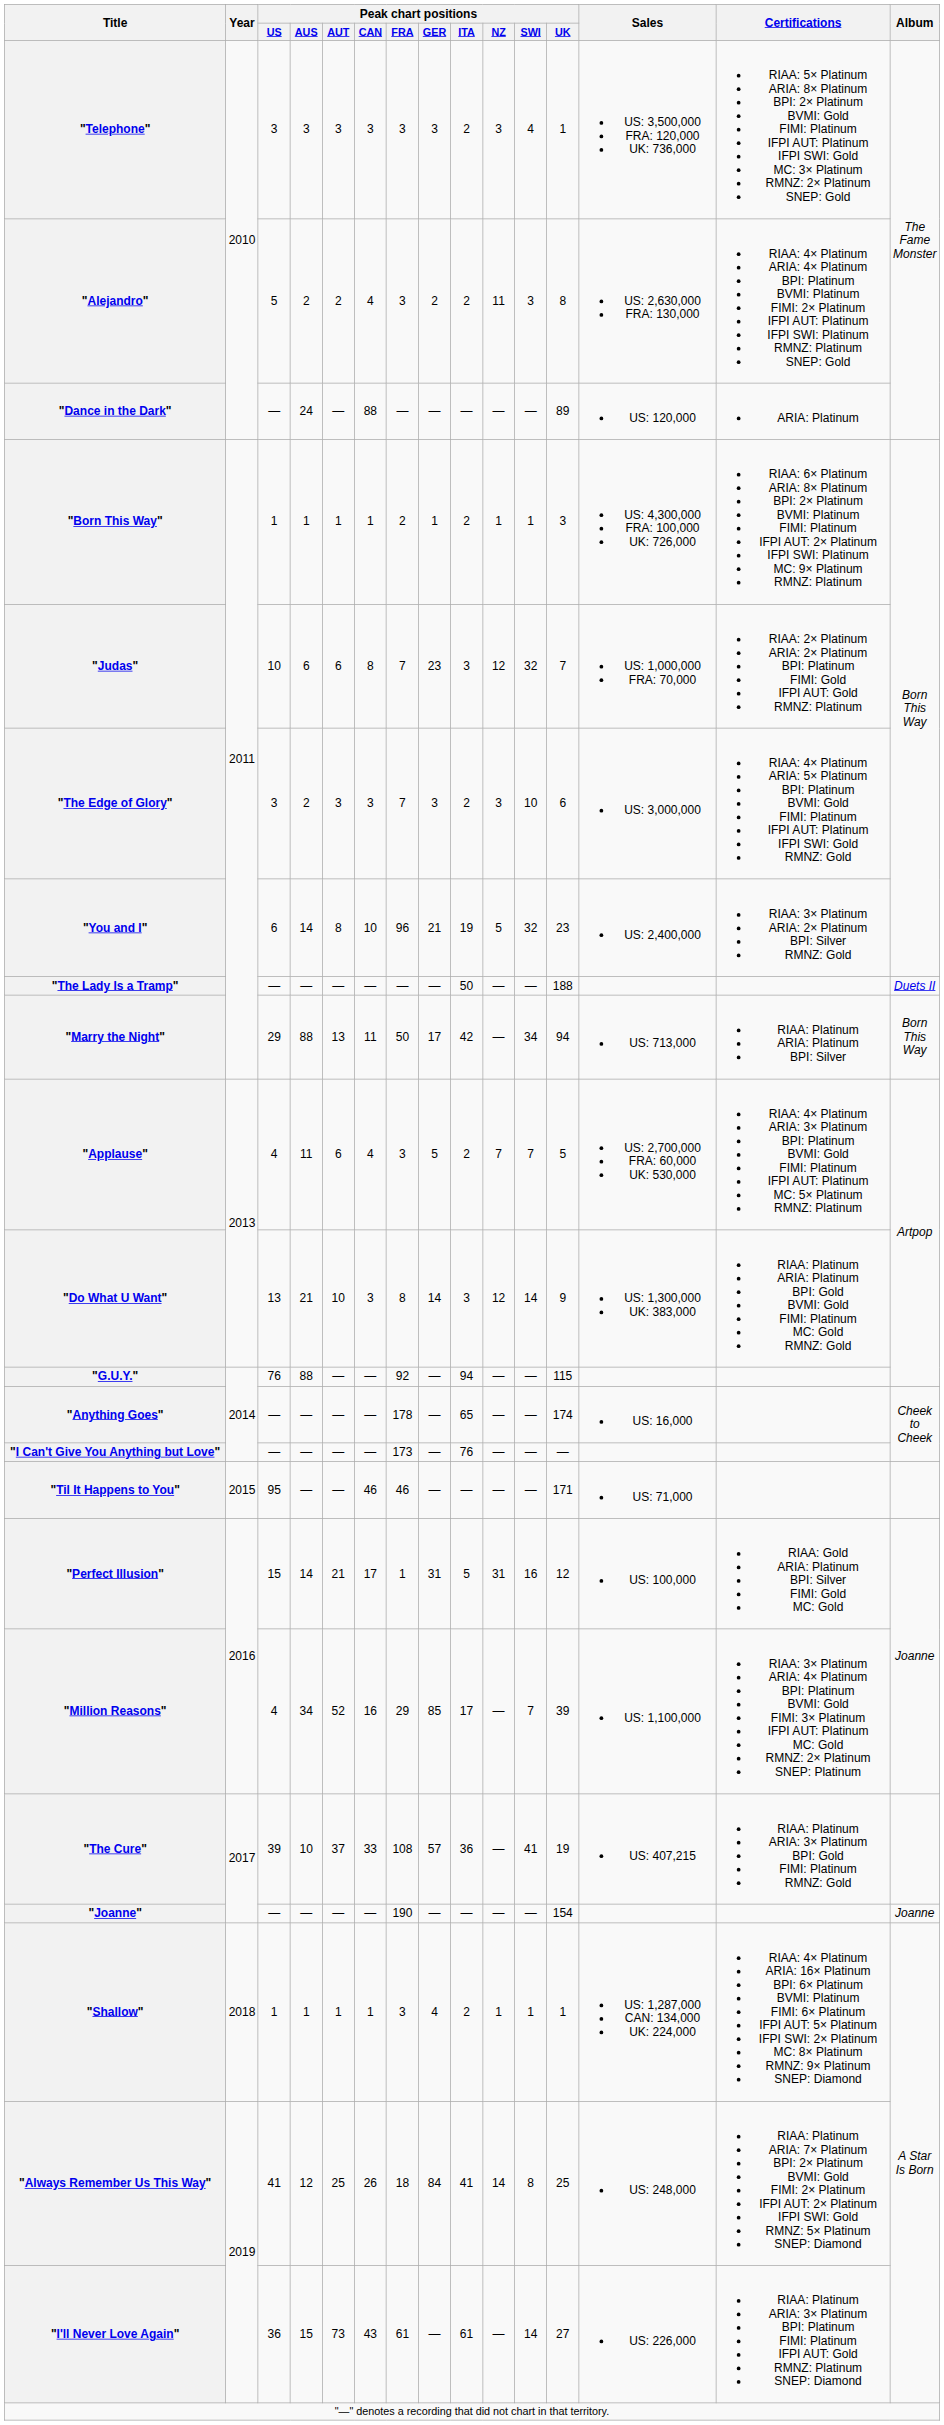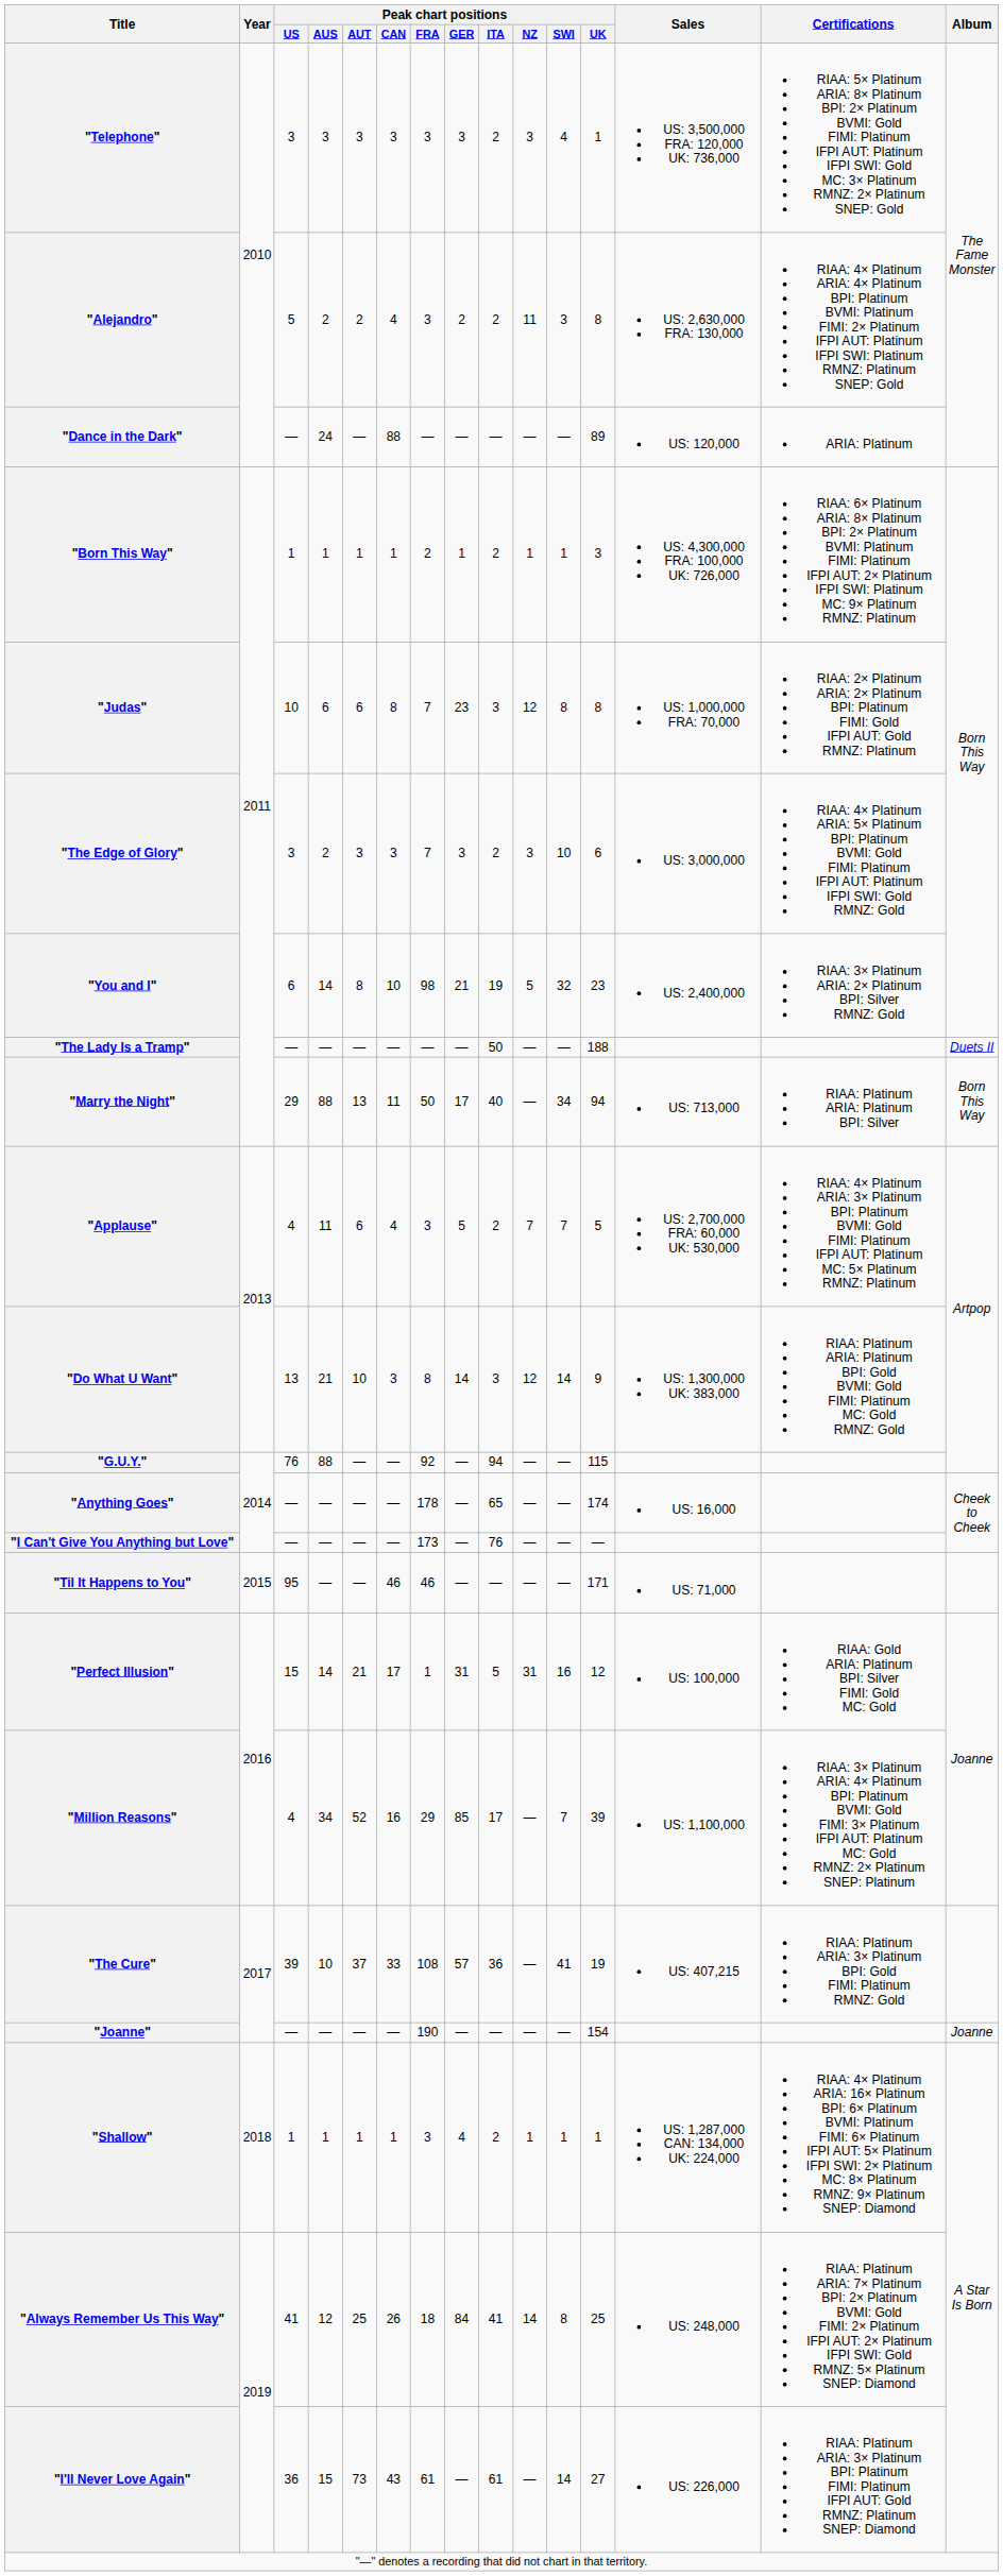 <table class="wikitable plainrowheaders" style="text-align:center;">
 <tr>
 <th scope="col" rowspan="2" style="width:18em;">Title</th>
 <th scope="col" rowspan="2">Year</th>
 <th scope="col" colspan="10">Peak chart positions</th>
 <th scope="col" rowspan="2" style="width:11em;">Sales</th>
 <th scope="col" rowspan="2" style="width:14em;"><a href='#'>Certifications</a></th>
 <th scope="col" rowspan="2">Album</th>
 </tr>
 <tr>
 <th style="width:2.5em;font-size:90%"><a href='#'>US</a><br></th>
 <th style="width:2.5em;font-size:90%"><a href='#'>AUS</a><br></th>
 <th style="width:2.5em;font-size:90%"><a href='#'>AUT</a><br></th>
 <th style="width:2.5em;font-size:90%"><a href='#'>CAN</a><br></th>
 <th style="width:2.5em;font-size:90%"><a href='#'>FRA</a><br></th>
 <th style="width:2.5em;font-size:90%"><a href='#'>GER</a><br></th>
 <th style="width:2.5em;font-size:90%"><a href='#'>ITA</a><br></th>
 <th style="width:2.5em;font-size:90%"><a href='#'>NZ</a><br></th>
 <th style="width:2.5em;font-size:90%"><a href='#'>SWI</a><br></th>
 <th style="width:2.5em;font-size:90%"><a href='#'>UK</a><br></th>
 </tr>
 <tr>
 <th scope="row">"<a href='#'>Telephone</a>"<br></th>
 <td rowspan="3">2010</td>
 <td>3</td>
 <td>3</td>
 <td>3</td>
 <td>3</td>
 <td>3</td>
 <td>3</td>
 <td>2</td>
 <td>3</td>
 <td>4</td>
 <td>1</td>
 <td><br><ul><li>US: 3,500,000</li><li>FRA: 120,000</li><li>UK: 736,000</li></ul></td>
 <td><br><ul><li>RIAA: 5× Platinum</li><li>ARIA: 8× Platinum</li><li>BPI: 2× Platinum</li><li>BVMI: Gold</li><li>FIMI: Platinum</li><li>IFPI AUT: Platinum</li><li>IFPI SWI: Gold</li><li>MC: 3× Platinum</li><li>RMNZ: 2× Platinum</li><li>SNEP: Gold</li></ul></td>
 <td rowspan=3><em>The Fame Monster</em></td>
 </tr>
 <tr>
 <th scope="row">"<a href='#'>Alejandro</a>"</th>
 <td>5</td>
 <td>2</td>
 <td>2</td>
 <td>4</td>
 <td>3</td>
 <td>2</td>
 <td>2</td>
 <td>11</td>
 <td>3</td>
 <td>8</td>
 <td><br><ul><li>US: 2,630,000</li><li>FRA: 130,000</li></ul></td>
 <td><br><ul><li>RIAA: 4× Platinum</li><li>ARIA: 4× Platinum</li><li>BPI: Platinum</li><li>BVMI: Platinum</li><li>FIMI: 2× Platinum</li><li>IFPI AUT: Platinum</li><li>IFPI SWI: Platinum</li><li>RMNZ: Platinum</li><li>SNEP: Gold</li></ul></td>
 </tr>
 <tr>
 <th scope="row">"<a href='#'>Dance in the Dark</a>"</th>
 <td>—</td>
 <td>24</td>
 <td>—</td>
 <td>88</td>
 <td>—</td>
 <td>—</td>
 <td>—</td>
 <td>—</td>
 <td>—</td>
 <td>89</td>
 <td><br><ul><li>US: 120,000</li></ul></td>
 <td><br><ul><li>ARIA: Platinum</li></ul></td>
 </tr>
 <tr>
 <th scope="row">"<a href='#'>Born This Way</a>"</th>
 <td rowspan="6">2011</td>
 <td>1</td>
 <td>1</td>
 <td>1</td>
 <td>1</td>
 <td>2</td>
 <td>1</td>
 <td>2</td>
 <td>1</td>
 <td>1</td>
 <td>3</td>
 <td><br><ul><li>US: 4,300,000</li><li>FRA: 100,000</li><li>UK: 726,000</li></ul></td>
 <td><br><ul><li>RIAA: 6× Platinum</li><li>ARIA: 8× Platinum</li><li>BPI: 2× Platinum</li><li>BVMI: Platinum</li><li>FIMI: Platinum</li><li>IFPI AUT: 2× Platinum</li><li>IFPI SWI: Platinum</li><li>MC: 9× Platinum</li><li>RMNZ: Platinum</li></ul></td>
 <td rowspan="4"><em>Born This Way</em></td>
 </tr>
 <tr>
 <th scope="row">"<a href='#'>Judas</a>"</th>
 <td>10</td>
 <td>6</td>
 <td>6</td>
 <td>8</td>
 <td>7</td>
 <td>23</td>
 <td>3</td>
 <td>12</td>
-<td>32</td>
-<td>7</td>
+<td>8</td>
+<td>8</td>
 <td><br><ul><li>US: 1,000,000</li><li>FRA: 70,000</li></ul></td>
 <td><br><ul><li>RIAA: 2× Platinum</li><li>ARIA: 2× Platinum</li><li>BPI: Platinum</li><li>FIMI: Gold</li><li>IFPI AUT: Gold</li><li>RMNZ: Platinum</li></ul></td>
 </tr>
 <tr>
 <th scope="row">"<a href='#'>The Edge of Glory</a>"</th>
 <td>3</td>
 <td>2</td>
 <td>3</td>
 <td>3</td>
 <td>7</td>
 <td>3</td>
 <td>2</td>
 <td>3</td>
 <td>10</td>
 <td>6</td>
 <td><br><ul><li>US: 3,000,000</li></ul></td>
 <td><br><ul><li>RIAA: 4× Platinum</li><li>ARIA: 5× Platinum</li><li>BPI: Platinum</li><li>BVMI: Gold</li><li>FIMI: Platinum</li><li>IFPI AUT: Platinum</li><li>IFPI SWI: Gold</li><li>RMNZ: Gold</li></ul></td>
 </tr>
 <tr>
 <th scope="row">"<a href='#'>You and I</a>"</th>
 <td>6</td>
 <td>14</td>
 <td>8</td>
 <td>10</td>
-<td>96</td>
+<td>98</td>
 <td>21</td>
 <td>19</td>
 <td>5</td>
 <td>32</td>
 <td>23</td>
 <td><br><ul><li>US: 2,400,000</li></ul></td>
 <td><br><ul><li>RIAA: 3× Platinum</li><li>ARIA: 2× Platinum</li><li>BPI: Silver</li><li>RMNZ: Gold</li></ul></td>
 </tr>
 <tr>
 <th scope="row">"<a href='#'>The Lady Is a Tramp</a>"<br></th>
 <td>—</td>
 <td>—</td>
 <td>—</td>
 <td>—</td>
 <td>—</td>
 <td>—</td>
 <td>50</td>
 <td>—</td>
 <td>—</td>
 <td>188</td>
 <td></td>
 <td></td>
 <td><em><a href='#'>Duets II</a></em></td>
 </tr>
 <tr>
 <th scope="row">"<a href='#'>Marry the Night</a>"</th>
 <td>29</td>
 <td>88</td>
 <td>13</td>
 <td>11</td>
 <td>50</td>
 <td>17</td>
-<td>42</td>
+<td>40</td>
 <td>—</td>
 <td>34</td>
 <td>94</td>
 <td><br><ul><li>US: 713,000</li></ul></td>
 <td><br><ul><li>RIAA: Platinum</li><li>ARIA: Platinum</li><li>BPI: Silver</li></ul></td>
 <td><em>Born This Way</em></td>
 </tr>
 <tr>
 <th scope="row">"<a href='#'>Applause</a>"</th>
 <td rowspan="2">2013</td>
 <td>4</td>
 <td>11</td>
 <td>6</td>
 <td>4</td>
 <td>3</td>
 <td>5</td>
 <td>2</td>
 <td>7</td>
 <td>7</td>
 <td>5</td>
 <td><br><ul><li>US: 2,700,000</li><li>FRA: 60,000</li><li>UK: 530,000</li></ul></td>
 <td><br><ul><li>RIAA: 4× Platinum</li><li>ARIA: 3× Platinum</li><li>BPI: Platinum</li><li>BVMI: Gold</li><li>FIMI: Platinum</li><li>IFPI AUT: Platinum</li><li>MC: 5× Platinum</li><li>RMNZ: Platinum</li></ul></td>
 <td rowspan="3"><em>Artpop</em></td>
 </tr>
 <tr>
 <th scope="row">"<a href='#'>Do What U Want</a>"<br></th>
 <td>13</td>
 <td>21</td>
 <td>10</td>
 <td>3</td>
 <td>8</td>
 <td>14</td>
 <td>3</td>
 <td>12</td>
 <td>14</td>
 <td>9</td>
 <td><br><ul><li>US: 1,300,000</li><li>UK: 383,000</li></ul></td>
 <td><br><ul><li>RIAA: Platinum</li><li>ARIA: Platinum</li><li>BPI: Gold</li><li>BVMI: Gold</li><li>FIMI: Platinum</li><li>MC: Gold</li><li>RMNZ: Gold</li></ul></td>
 </tr>
 <tr>
 <th scope="row">"<a href='#'>G.U.Y.</a>"</th>
 <td rowspan="3">2014</td>
 <td>76</td>
 <td>88</td>
 <td>—</td>
 <td>—</td>
 <td>92</td>
 <td>—</td>
 <td>94</td>
 <td>—</td>
 <td>—</td>
 <td>115</td>
 <td></td>
 <td></td>
 </tr>
 <tr>
 <th scope="row">"<a href='#'>Anything Goes</a>"<br></th>
 <td>—</td>
 <td>—</td>
 <td>—</td>
 <td>—</td>
 <td>178</td>
 <td>—</td>
 <td>65</td>
 <td>—</td>
 <td>—</td>
 <td>174</td>
 <td><br><ul><li>US: 16,000</li></ul></td>
 <td></td>
 <td rowspan="2"><em>Cheek to Cheek</em></td>
 </tr>
 <tr>
 <th scope="row">"<a href='#'>I Can't Give You Anything but Love</a>"<br></th>
 <td>—</td>
 <td>—</td>
 <td>—</td>
 <td>—</td>
 <td>173</td>
 <td>—</td>
 <td>76</td>
 <td>—</td>
 <td>—</td>
 <td>—</td>
 <td></td>
 <td></td>
 </tr>
 <tr>
 <th scope="row">"<a href='#'>Til It Happens to You</a>"</th>
 <td>2015</td>
 <td>95</td>
 <td>—</td>
 <td>—</td>
 <td>46</td>
 <td>46</td>
 <td>—</td>
 <td>—</td>
 <td>—</td>
 <td>—</td>
 <td>171</td>
 <td><br><ul><li>US: 71,000</li></ul></td>
 <td></td>
 <td> </td>
 </tr>
 <tr>
 <th scope="row">"<a href='#'>Perfect Illusion</a>"</th>
 <td rowspan=2>2016</td>
 <td>15</td>
 <td>14</td>
 <td>21</td>
 <td>17</td>
 <td>1</td>
 <td>31</td>
 <td>5</td>
 <td>31</td>
 <td>16</td>
 <td>12</td>
 <td><br><ul><li>US: 100,000</li></ul></td>
 <td><br><ul><li>RIAA: Gold</li><li>ARIA: Platinum</li><li>BPI: Silver</li><li>FIMI: Gold</li><li>MC: Gold</li></ul></td>
 <td rowspan="2"><em>Joanne</em></td>
 </tr>
 <tr>
 <th scope="row">"<a href='#'>Million Reasons</a>"</th>
 <td>4</td>
 <td>34</td>
 <td>52</td>
 <td>16</td>
 <td>29</td>
 <td>85</td>
 <td>17</td>
 <td>—</td>
 <td>7</td>
 <td>39</td>
 <td><br><ul><li>US: 1,100,000</li></ul></td>
 <td><br><ul><li>RIAA: 3× Platinum</li><li>ARIA: 4× Platinum</li><li>BPI: Platinum</li><li>BVMI: Gold</li><li>FIMI: 3× Platinum</li><li>IFPI AUT: Platinum</li><li>MC: Gold</li><li>RMNZ: 2× Platinum</li><li>SNEP: Platinum</li></ul></td>
 </tr>
 <tr>
 <th scope="row">"<a href='#'>The Cure</a>"</th>
 <td rowspan=2>2017</td>
 <td>39</td>
 <td>10</td>
 <td>37</td>
 <td>33</td>
 <td>108</td>
 <td>57</td>
 <td>36</td>
 <td>—</td>
 <td>41</td>
 <td>19</td>
 <td><br><ul><li>US: 407,215</li></ul></td>
 <td><br><ul><li>RIAA: Platinum</li><li>ARIA: 3× Platinum</li><li>BPI: Gold</li><li>FIMI: Platinum</li><li>RMNZ: Gold</li></ul></td>
 <td></td>
 </tr>
 <tr>
 <th scope="row">"<a href='#'>Joanne</a>"<br></th>
 <td>—</td>
 <td>—</td>
 <td>—</td>
 <td>—</td>
 <td>190</td>
 <td>—</td>
 <td>—</td>
 <td>—</td>
 <td>—</td>
 <td>154</td>
 <td></td>
 <td></td>
 <td><em>Joanne</em></td>
 </tr>
 <tr>
 <th scope="row">"<a href='#'>Shallow</a>"<br></th>
 <td>2018</td>
 <td>1</td>
 <td>1</td>
 <td>1</td>
 <td>1</td>
 <td>3</td>
 <td>4</td>
 <td>2</td>
 <td>1</td>
 <td>1</td>
 <td>1</td>
 <td><br><ul><li>US: 1,287,000</li><li>CAN: 134,000</li><li>UK: 224,000</li></ul></td>
 <td><br><ul><li>RIAA: 4× Platinum</li><li>ARIA: 16× Platinum</li><li>BPI: 6× Platinum</li><li>BVMI: Platinum</li><li>FIMI: 6× Platinum</li><li>IFPI AUT: 5× Platinum</li><li>IFPI SWI: 2× Platinum</li><li>MC: 8× Platinum</li><li>RMNZ: 9× Platinum</li><li>SNEP: Diamond</li></ul></td>
 <td rowspan="3"><em>A Star Is Born</em></td>
 </tr>
 <tr>
 <th scope="row">"<a href='#'>Always Remember Us This Way</a>"</th>
 <td rowspan="2">2019</td>
 <td>41</td>
 <td>12</td>
 <td>25</td>
 <td>26</td>
 <td>18</td>
 <td>84</td>
 <td>41</td>
 <td>14</td>
 <td>8</td>
 <td>25</td>
 <td><br><ul><li>US: 248,000</li></ul></td>
 <td><br><ul><li>RIAA: Platinum</li><li>ARIA: 7× Platinum</li><li>BPI: 2× Platinum</li><li>BVMI: Gold</li><li>FIMI: 2× Platinum</li><li>IFPI AUT: 2× Platinum</li><li>IFPI SWI: Gold</li><li>RMNZ: 5× Platinum</li><li>SNEP: Diamond</li></ul></td>
 </tr>
 <tr>
 <th scope="row">"<a href='#'>I'll Never Love Again</a>"<br></th>
 <td>36</td>
 <td>15</td>
 <td>73</td>
 <td>43</td>
 <td>61</td>
 <td>—</td>
 <td>61</td>
 <td>—</td>
 <td>14</td>
 <td>27</td>
 <td><br><ul><li>US: 226,000</li></ul></td>
 <td><br><ul><li>RIAA: Platinum</li><li>ARIA: 3× Platinum</li><li>BPI: Platinum</li><li>FIMI: Platinum</li><li>IFPI AUT: Gold</li><li>RMNZ: Platinum</li><li>SNEP: Diamond</li></ul></td>
 </tr>
 <tr>
 <td colspan="15" style="font-size:90%;">"—" denotes a recording that did not chart in that territory.</td>
 </tr>
 </table>
